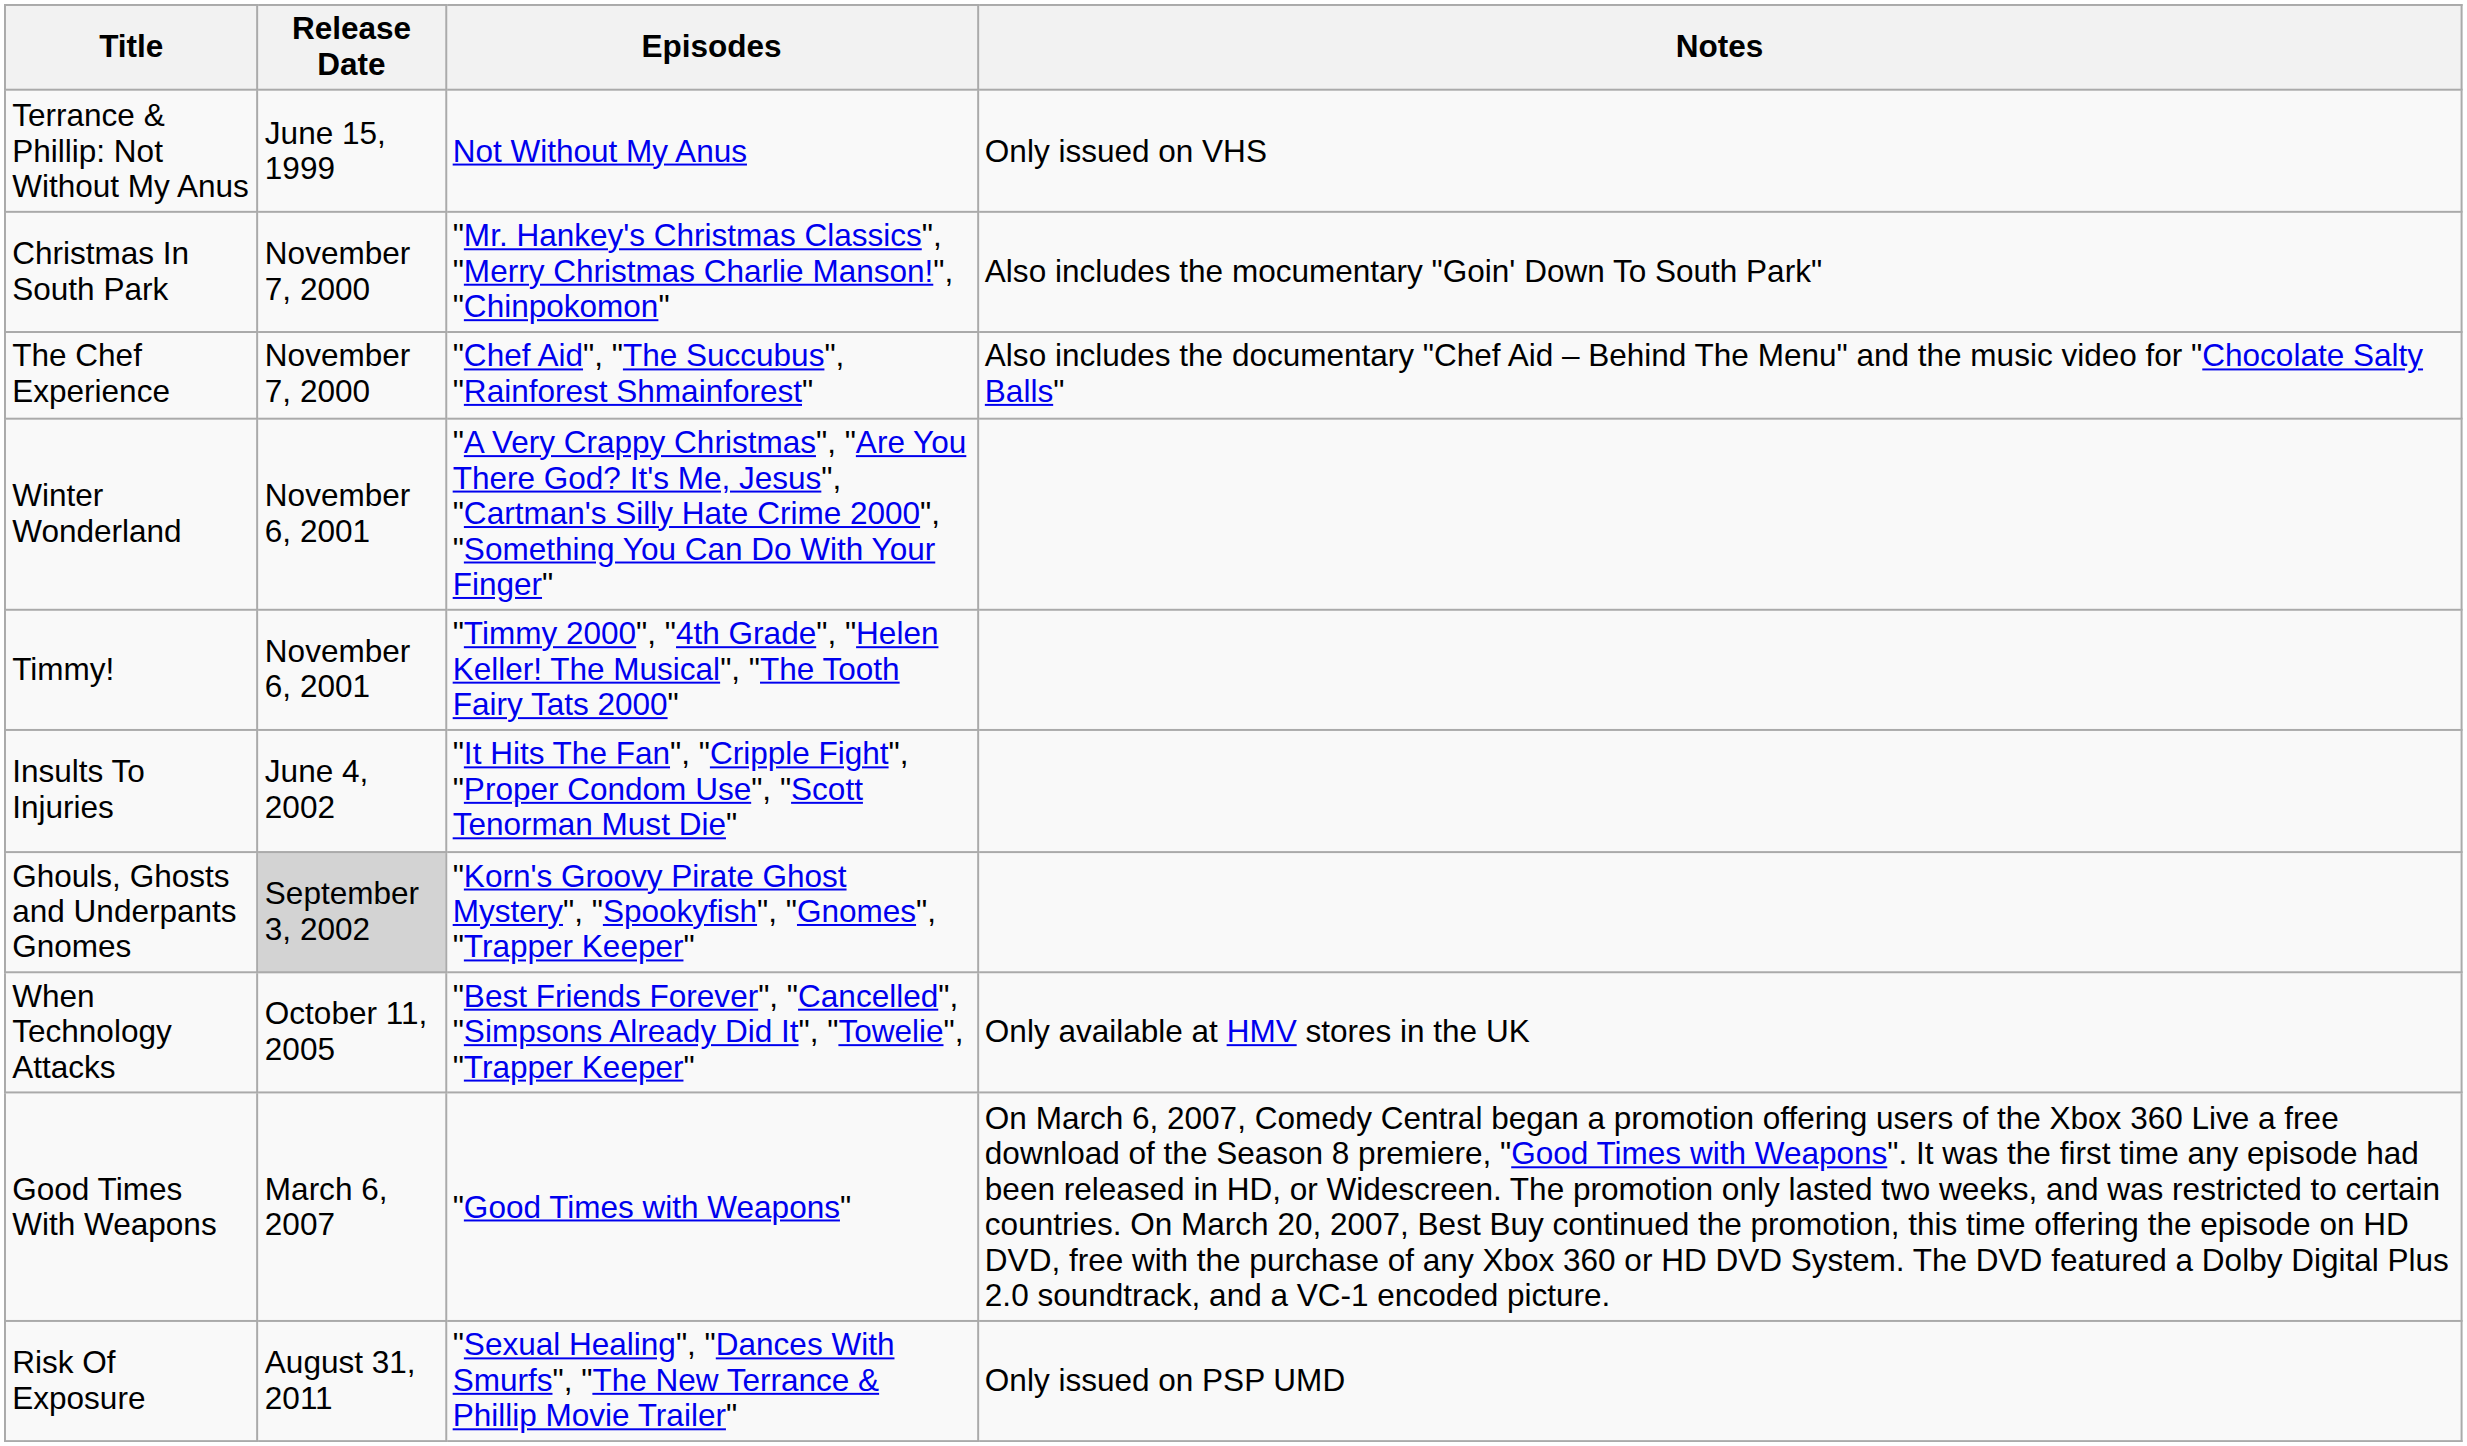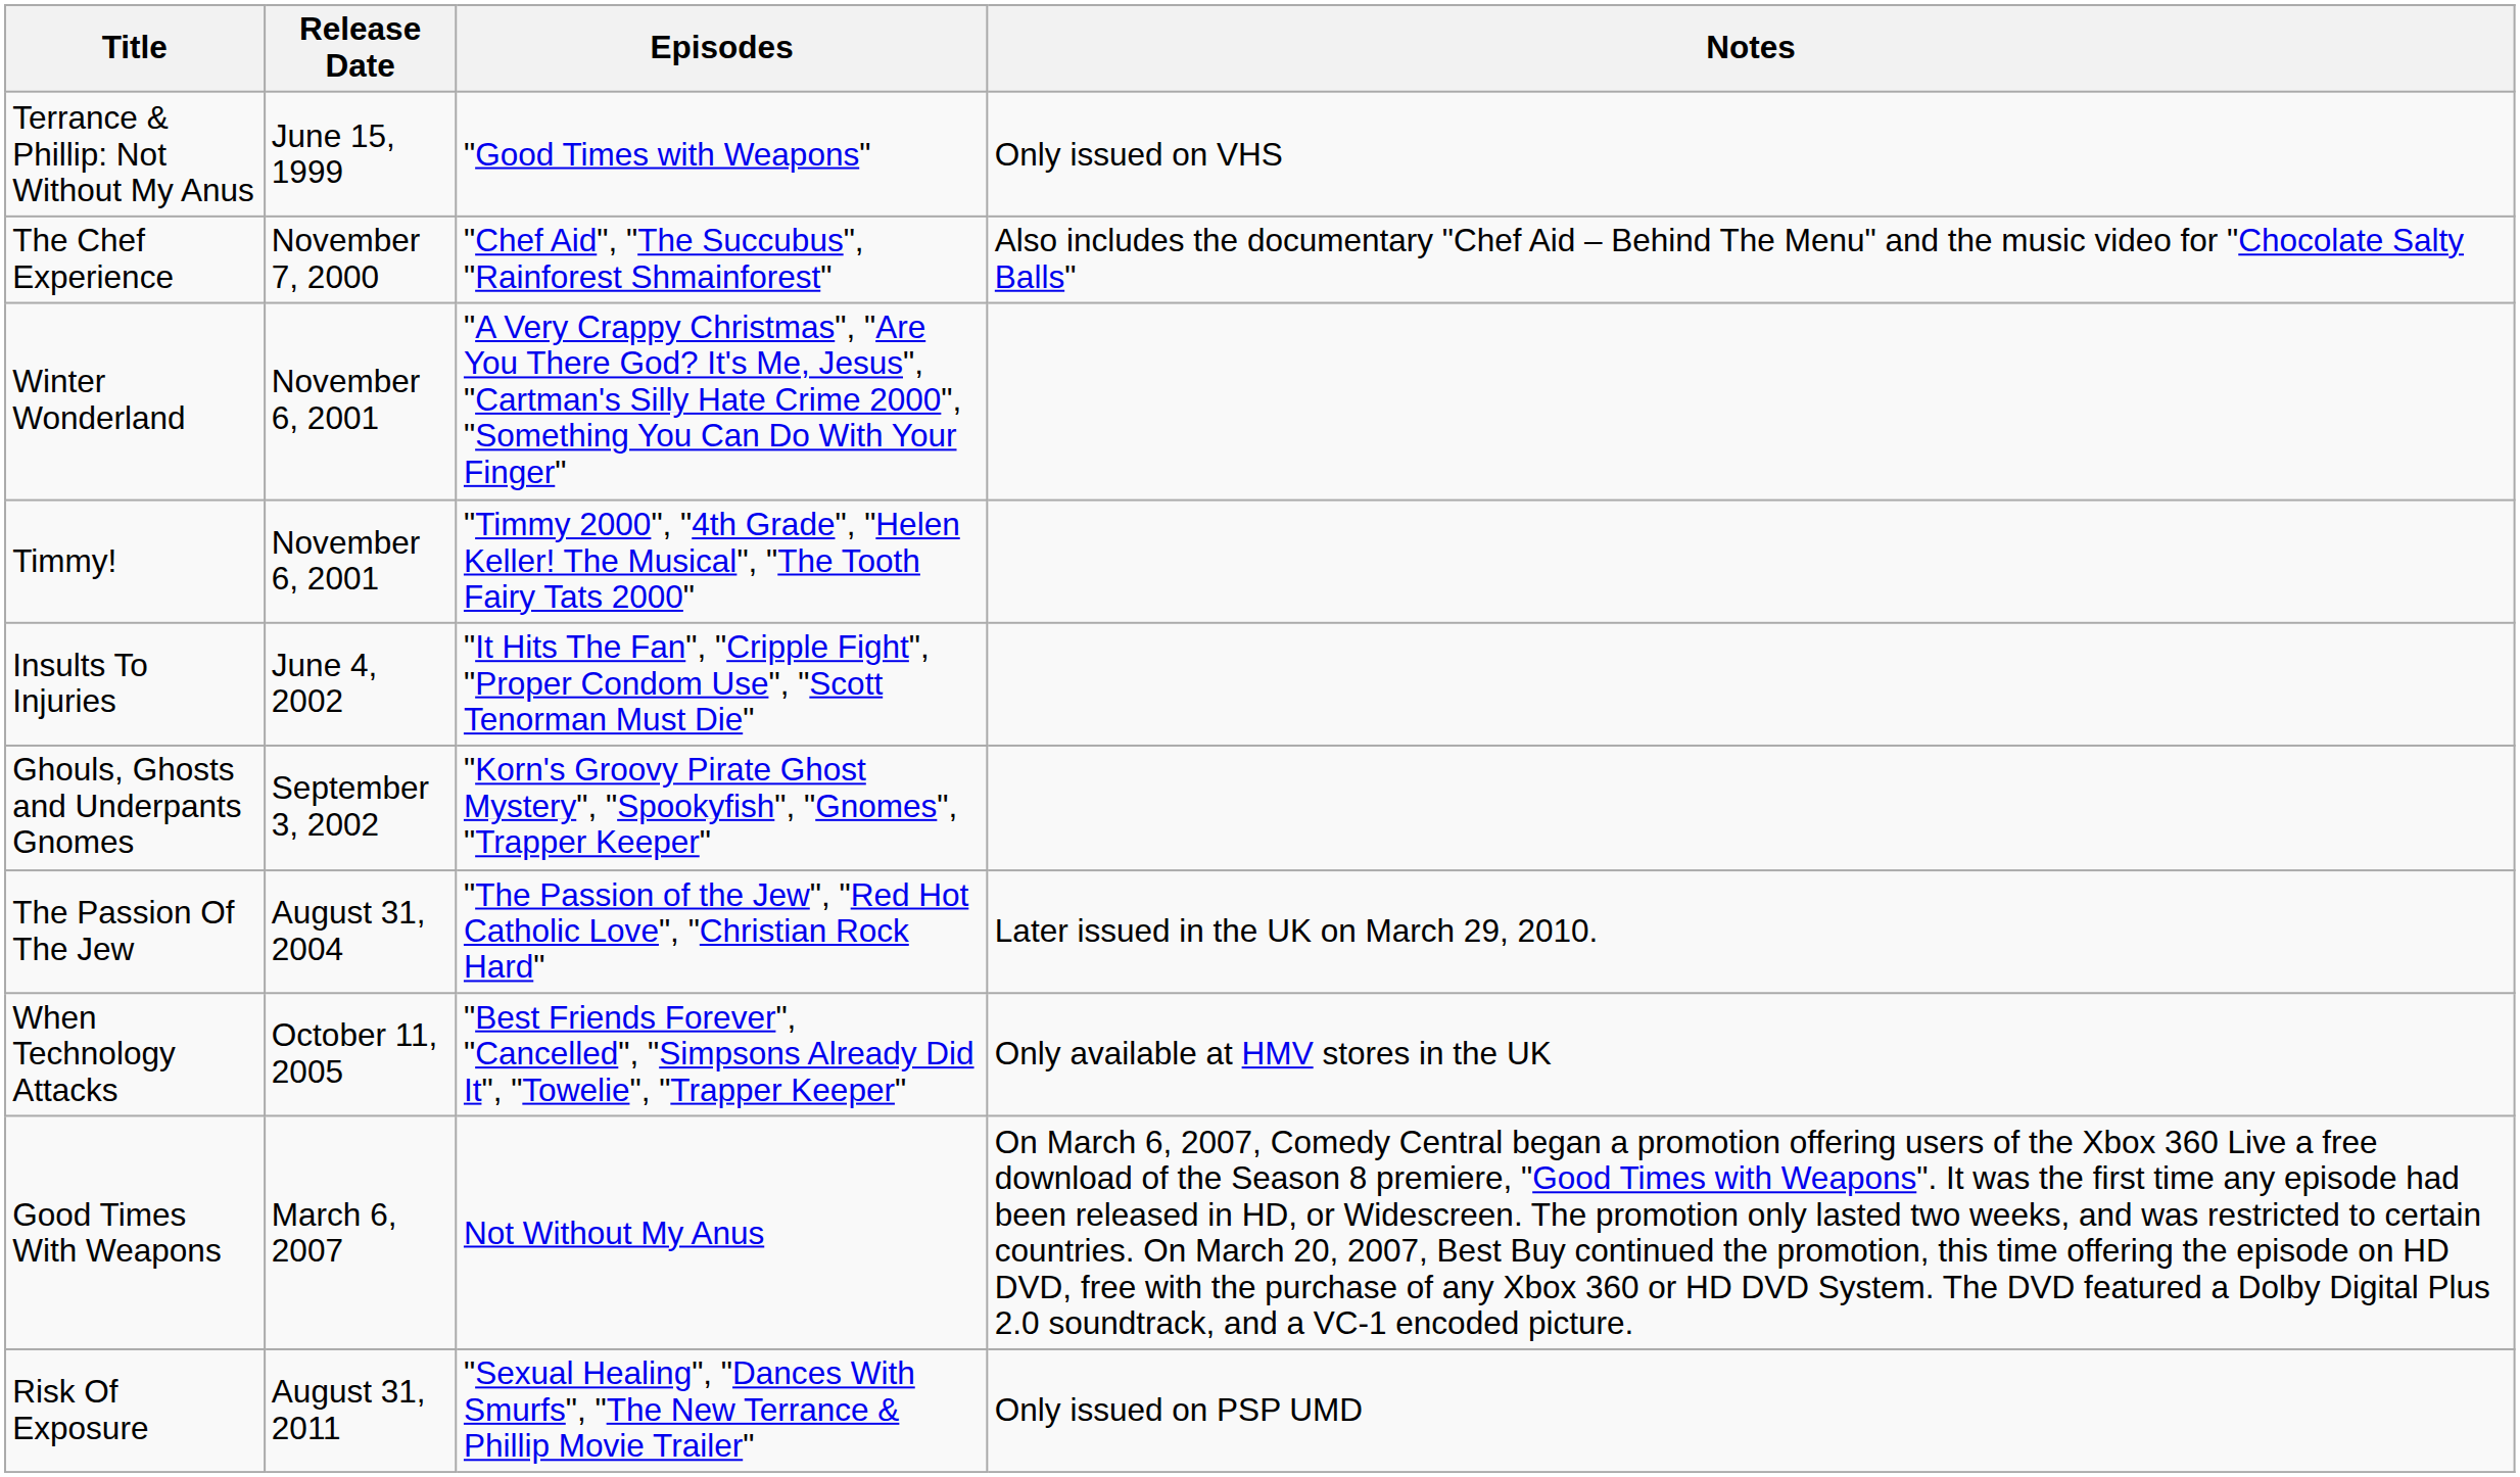 <table class=wikitable>
 <tr>
 <th>Title</th>
 <th>Release Date</th>
 <th>Episodes</th>
 <th>Notes</th>
 </tr>
 <tr>
 <td>Terrance & Phillip: Not Without My Anus</td>
 <td>June 15, 1999</td>
-<td><a href='#'>Not Without My Anus</a></td>
+<td>"<a href='#'>Good Times with Weapons</a>"</td>
 <td>Only issued on VHS</td>
-</tr>
-<tr>
-<td>Christmas In South Park</td>
-<td>November 7, 2000</td>
-<td>"<a href='#'>Mr. Hankey's Christmas Classics</a>", "<a href='#'>Merry Christmas Charlie Manson!</a>", "<a href='#'>Chinpokomon</a>"</td>
-<td>Also includes the mocumentary "Goin' Down To South Park"</td>
 </tr>
 <tr>
 <td>The Chef Experience</td>
 <td>November 7, 2000</td>
 <td>"<a href='#'>Chef Aid</a>", "<a href='#'>The Succubus</a>", "<a href='#'>Rainforest Shmainforest</a>"</td>
 <td>Also includes the documentary "Chef Aid – Behind The Menu" and the music video for "<a href='#'>Chocolate Salty Balls</a>"</td>
 </tr>
 <tr>
 <td>Winter Wonderland</td>
 <td>November 6, 2001</td>
 <td>"<a href='#'>A Very Crappy Christmas</a>", "<a href='#'>Are You There God? It's Me, Jesus</a>", "<a href='#'>Cartman's Silly Hate Crime 2000</a>", "<a href='#'>Something You Can Do With Your Finger</a>"</td>
 <td></td>
 </tr>
 <tr>
 <td>Timmy!</td>
 <td>November 6, 2001</td>
 <td>"<a href='#'>Timmy 2000</a>", "<a href='#'>4th Grade</a>", "<a href='#'>Helen Keller! The Musical</a>", "<a href='#'>The Tooth Fairy Tats 2000</a>"</td>
 <td></td>
 </tr>
 <tr>
 <td>Insults To Injuries</td>
 <td>June 4, 2002</td>
 <td>"<a href='#'>It Hits The Fan</a>", "<a href='#'>Cripple Fight</a>", "<a href='#'>Proper Condom Use</a>", "<a href='#'>Scott Tenorman Must Die</a>"</td>
 <td></td>
 </tr>
 <tr>
 <td>Ghouls, Ghosts and Underpants Gnomes</td>
-<td style="background: lightgrey;">September 3, 2002</td>
+<td>September 3, 2002</td>
 <td>"<a href='#'>Korn's Groovy Pirate Ghost Mystery</a>", "<a href='#'>Spookyfish</a>", "<a href='#'>Gnomes</a>", "<a href='#'>Trapper Keeper</a>"</td>
 <td></td>
+</tr>
+<tr>
+<td>The Passion Of The Jew</td>
+<td>August 31, 2004</td>
+<td>"<a href='#'>The Passion of the Jew</a>", "<a href='#'>Red Hot Catholic Love</a>", "<a href='#'>Christian Rock Hard</a>"</td>
+<td>Later issued in the UK on March 29, 2010.</td>
 </tr>
 <tr>
 <td>When Technology Attacks</td>
 <td>October 11, 2005</td>
 <td>"<a href='#'>Best Friends Forever</a>", "<a href='#'>Cancelled</a>", "<a href='#'>Simpsons Already Did It</a>", "<a href='#'>Towelie</a>", "<a href='#'>Trapper Keeper</a>"</td>
 <td>Only available at <a href='#'>HMV</a> stores in the UK</td>
 </tr>
 <tr>
 <td>Good Times With Weapons</td>
 <td>March 6, 2007</td>
-<td>"<a href='#'>Good Times with Weapons</a>"</td>
+<td><a href='#'>Not Without My Anus</a></td>
 <td>On March 6, 2007, Comedy Central began a promotion offering users of the Xbox 360 Live a free download of the Season 8 premiere, "<a href='#'>Good Times with Weapons</a>". It was the first time any episode had been released in HD, or Widescreen. The promotion only lasted two weeks, and was restricted to certain countries. On March 20, 2007, Best Buy continued the promotion, this time offering the episode on HD DVD, free with the purchase of any Xbox 360 or HD DVD System. The DVD featured a Dolby Digital Plus 2.0 soundtrack, and a VC-1 encoded picture.</td>
 </tr>
 <tr>
 <td>Risk Of Exposure</td>
 <td>August 31, 2011</td>
 <td>"<a href='#'>Sexual Healing</a>", "<a href='#'>Dances With Smurfs</a>", "<a href='#'>The New Terrance & Phillip Movie Trailer</a>"</td>
 <td>Only issued on PSP UMD</td>
 </tr>
 </table>
